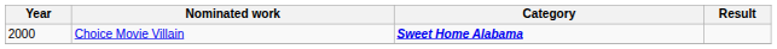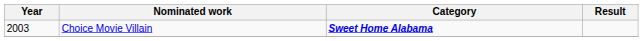 <table class=wikitable>
 <tr>
 <th scope="col" style="width:5em;">Year</th>
 <th scope="col" style="width:26em;">Nominated work</th>
 <th scope="col" style="width:25em;">Category</th>
 <th scope="col" style="width:5em;">Result</th>
 </tr>
 <tr>
-<td>2000</td>
+<td>2003</td>
 <td><a href='#'>Choice Movie Villain</a></td>
 <td><strong><em><a href='#'>Sweet Home Alabama</a></em></strong></td>
 <td></td>
 </tr>
 <tr>
 </tr>
 </table>
